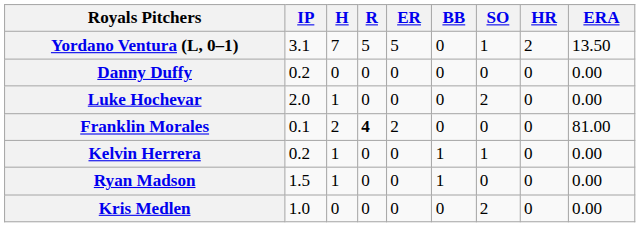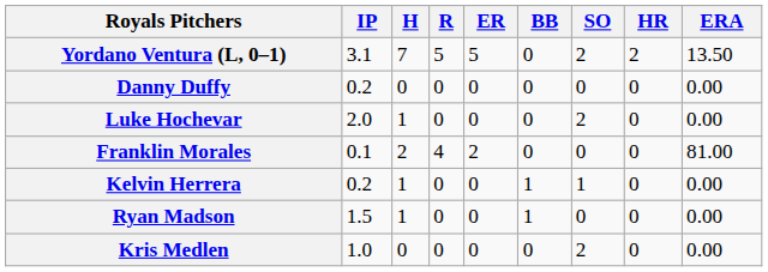 <table class="wikitable" style=width:590px;>
 <tr>
 <th>Royals Pitchers</th>
 <th><a href='#'>IP</a></th>
 <th><a href='#'>H</a></th>
 <th><a href='#'>R</a></th>
 <th><a href='#'>ER</a></th>
 <th><a href='#'>BB</a></th>
 <th><a href='#'>SO</a></th>
 <th><a href='#'>HR</a></th>
 <th><a href='#'>ERA</a></th>
 </tr>
 <tr>
 <th><a href='#'>Yordano Ventura</a> (L, 0–1)</th>
 <td>3.1</td>
 <td>7</td>
 <td>5</td>
 <td>5</td>
 <td>0</td>
-<td>1</td>
+<td>2</td>
 <td>2</td>
 <td>13.50</td>
 </tr>
 <tr>
 <th><a href='#'>Danny Duffy</a></th>
 <td>0.2</td>
 <td>0</td>
 <td>0</td>
 <td>0</td>
 <td>0</td>
 <td>0</td>
 <td>0</td>
 <td>0.00</td>
 </tr>
 <tr>
 <th><a href='#'>Luke Hochevar</a></th>
 <td>2.0</td>
 <td>1</td>
 <td>0</td>
 <td>0</td>
 <td>0</td>
 <td>2</td>
 <td>0</td>
 <td>0.00</td>
 </tr>
 <tr>
 <th><a href='#'>Franklin Morales</a></th>
 <td>0.1</td>
 <td>2</td>
-<td><strong>4</strong></td>
+<td>4</td>
 <td>2</td>
 <td>0</td>
 <td>0</td>
 <td>0</td>
 <td>81.00</td>
 </tr>
 <tr>
 <th><a href='#'>Kelvin Herrera</a></th>
 <td>0.2</td>
 <td>1</td>
 <td>0</td>
 <td>0</td>
 <td>1</td>
 <td>1</td>
 <td>0</td>
 <td>0.00</td>
 </tr>
 <tr>
 <th><a href='#'>Ryan Madson</a></th>
 <td>1.5</td>
 <td>1</td>
 <td>0</td>
 <td>0</td>
 <td>1</td>
 <td>0</td>
 <td>0</td>
 <td>0.00</td>
 </tr>
 <tr>
 <th><a href='#'>Kris Medlen</a></th>
 <td>1.0</td>
 <td>0</td>
 <td>0</td>
 <td>0</td>
 <td>0</td>
 <td>2</td>
 <td>0</td>
 <td>0.00</td>
 </tr>
 </table>
